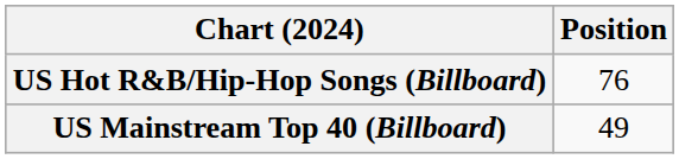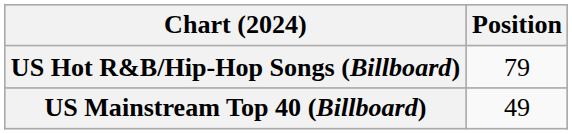 <table class="wikitable sortable plainrowheaders" style="text-align:center">
 <tr>
 <th scope="col">Chart (2024)</th>
 <th scope="col">Position</th>
 </tr>
 <tr>
 <th scope="row">US Hot R&B/Hip-Hop Songs (<em>Billboard</em>)</th>
-<td>76</td>
+<td>79</td>
 </tr>
 <tr>
 <th scope="row">US Mainstream Top 40 (<em>Billboard</em>)</th>
 <td>49</td>
 </tr>
 </table>
